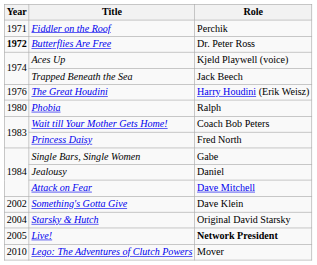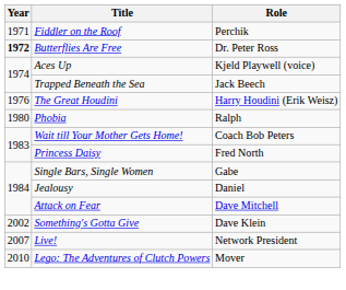 <table class="wikitable">
 <tr>
 <th>Year</th>
 <th>Title</th>
 <th>Role</th>
 </tr>
 <tr>
 <td>1971</td>
 <td><em><a href='#'>Fiddler on the Roof</a></em></td>
 <td>Perchik</td>
 </tr>
 <tr>
 <td><strong>1972</strong></td>
 <td><em><a href='#'>Butterflies Are Free</a></em></td>
 <td>Dr. Peter Ross</td>
 </tr>
 <tr>
 <td rowspan="2">1974</td>
 <td><em>Aces Up</em></td>
 <td>Kjeld Playwell (voice)</td>
 </tr>
 <tr>
 <td><em>Trapped Beneath the Sea</em></td>
 <td>Jack Beech</td>
 </tr>
 <tr>
 <td>1976</td>
 <td><em><a href='#'>The Great Houdini</a></em></td>
 <td><a href='#'>Harry Houdini</a> (Erik Weisz)</td>
 </tr>
 <tr>
 <td>1980</td>
 <td><em><a href='#'>Phobia</a></em></td>
 <td>Ralph</td>
 </tr>
 <tr>
 <td rowspan="2">1983</td>
 <td><em><a href='#'>Wait till Your Mother Gets Home!</a></em></td>
 <td>Coach Bob Peters</td>
 </tr>
 <tr>
 <td><em><a href='#'>Princess Daisy</a></em></td>
 <td>Fred North</td>
 </tr>
 <tr>
 <td rowspan="3">1984</td>
 <td><em>Single Bars, Single Women</em></td>
 <td>Gabe</td>
 </tr>
 <tr>
 <td><em>Jealousy</em></td>
 <td>Daniel</td>
 </tr>
 <tr>
 <td><em><a href='#'>Attack on Fear</a></em></td>
 <td><a href='#'>Dave Mitchell</a></td>
 </tr>
 <tr>
 <td>2002</td>
 <td><em><a href='#'>Something's Gotta Give</a></em></td>
 <td>Dave Klein</td>
 </tr>
 <tr>
-<td>2004</td>
-<td><em><a href='#'>Starsky & Hutch</a></em></td>
-<td>Original David Starsky</td>
-</tr>
-<tr>
-<td>2005</td>
+<td>2007</td>
 <td><em><a href='#'>Live!</a></em></td>
-<td><strong>Network President</strong></td>
+<td>Network President</td>
 </tr>
 <tr>
 <td>2010</td>
 <td><em><a href='#'>Lego: The Adventures of Clutch Powers</a></em></td>
 <td>Mover</td>
 </tr>
 </table>
